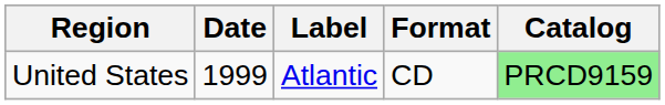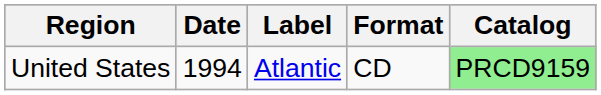 <table class="wikitable">
 <tr>
 <th>Region</th>
 <th>Date</th>
 <th>Label</th>
 <th>Format</th>
 <th>Catalog</th>
 </tr>
 <tr>
 <td>United States</td>
-<td>1999</td>
+<td>1994</td>
 <td><a href='#'>Atlantic</a></td>
 <td>CD</td>
 <td style="background: lightgreen;">PRCD9159</td>
 </tr>
 </table>
